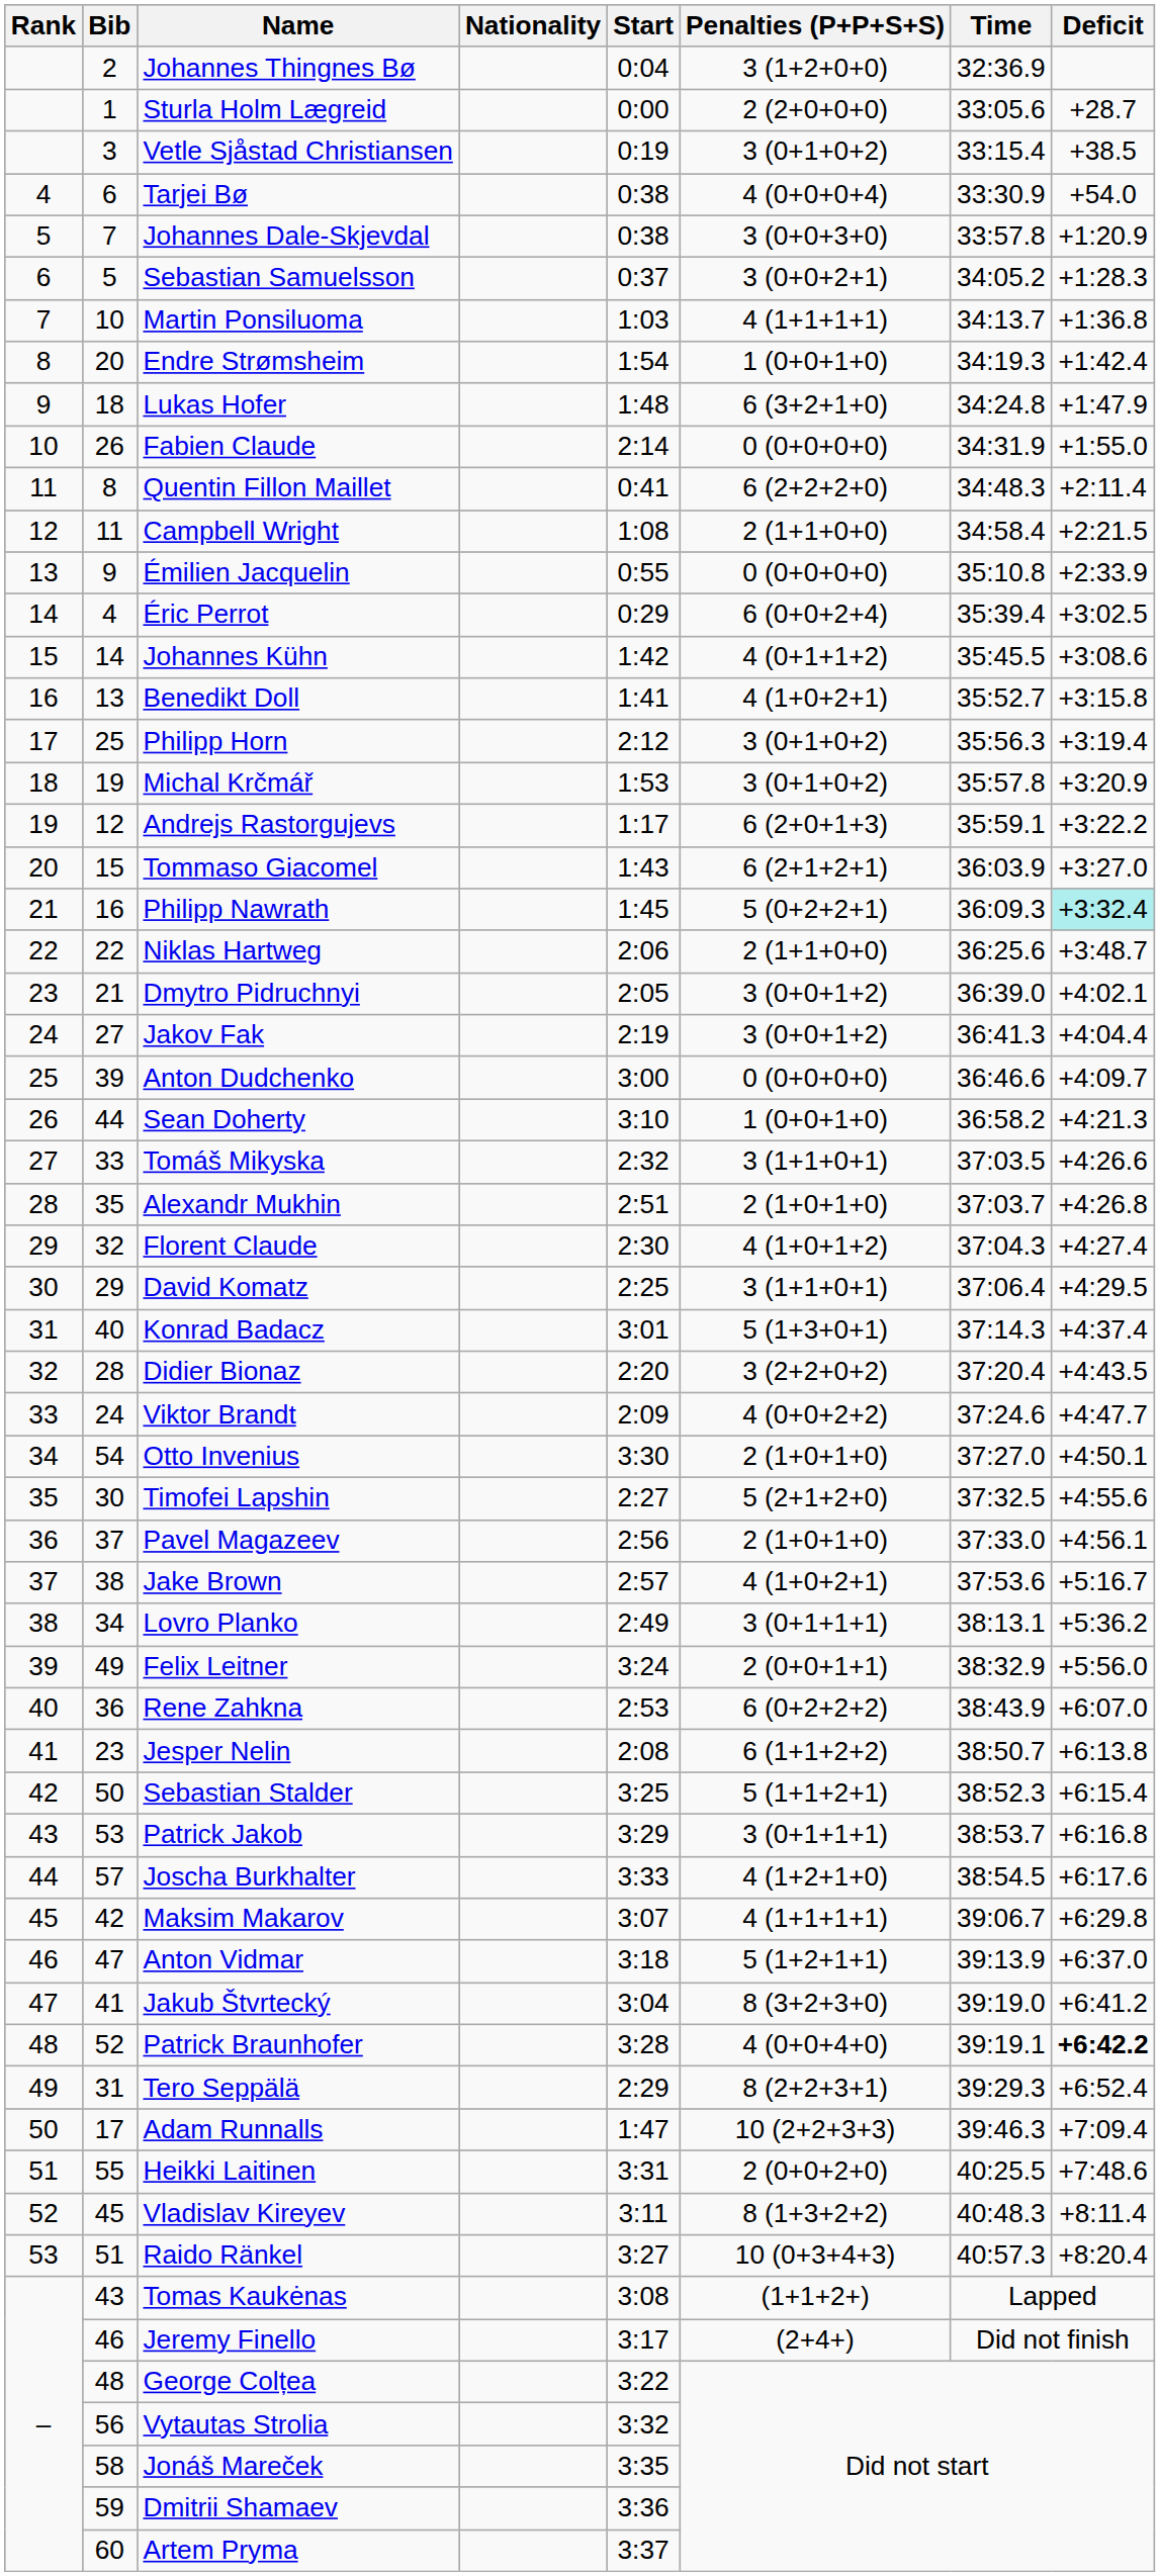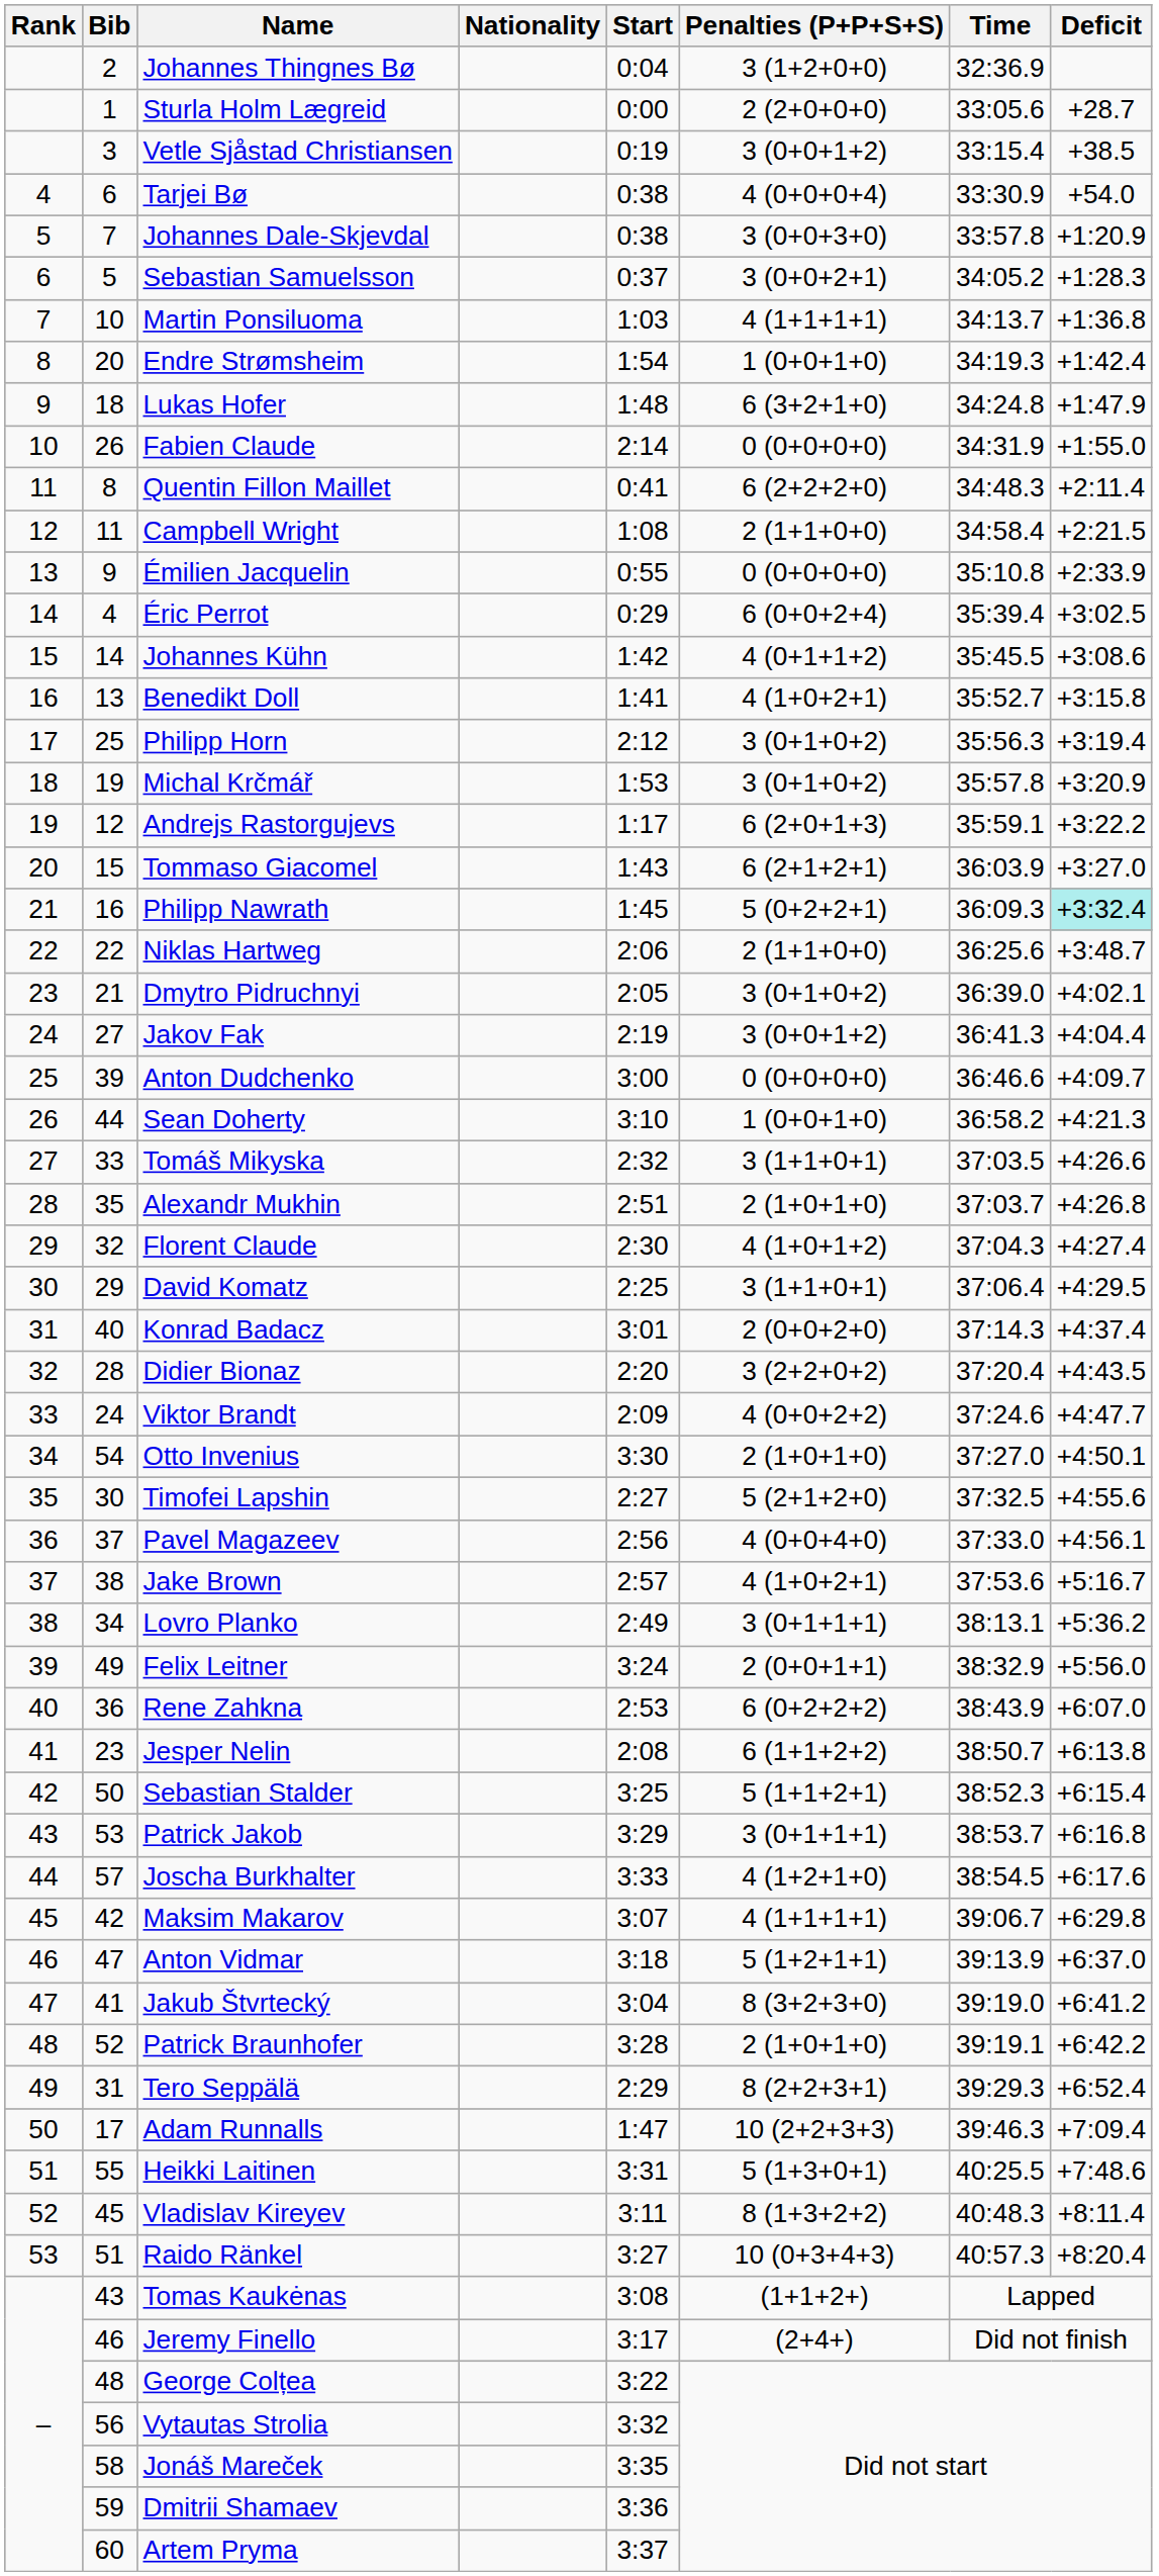 <table class="wikitable sortable" style="text-align:center">
 <tr>
 <th>Rank</th>
 <th>Bib</th>
 <th>Name</th>
 <th>Nationality</th>
 <th>Start</th>
 <th>Penalties (P+P+S+S)</th>
 <th>Time</th>
 <th>Deficit</th>
 </tr>
 <tr>
 <td></td>
 <td>2</td>
 <td align=left><a href='#'>Johannes Thingnes Bø</a></td>
 <td align=left></td>
 <td>0:04</td>
 <td>3 (1+2+0+0)</td>
 <td>32:36.9</td>
 <td></td>
 </tr>
 <tr>
 <td></td>
 <td>1</td>
 <td align=left><a href='#'>Sturla Holm Lægreid</a></td>
 <td align=left></td>
 <td>0:00</td>
 <td>2 (2+0+0+0)</td>
 <td>33:05.6</td>
 <td>+28.7</td>
 </tr>
 <tr>
 <td></td>
 <td>3</td>
 <td align=left><a href='#'>Vetle Sjåstad Christiansen</a></td>
 <td align=left></td>
 <td>0:19</td>
-<td>3 (0+1+0+2)</td>
+<td>3 (0+0+1+2)</td>
 <td>33:15.4</td>
 <td>+38.5</td>
 </tr>
 <tr>
 <td>4</td>
 <td>6</td>
 <td align=left><a href='#'>Tarjei Bø</a></td>
 <td align=left></td>
 <td>0:38</td>
 <td>4 (0+0+0+4)</td>
 <td>33:30.9</td>
 <td>+54.0</td>
 </tr>
 <tr>
 <td>5</td>
 <td>7</td>
 <td align=left><a href='#'>Johannes Dale-Skjevdal</a></td>
 <td align=left></td>
 <td>0:38</td>
 <td>3 (0+0+3+0)</td>
 <td>33:57.8</td>
 <td>+1:20.9</td>
 </tr>
 <tr>
 <td>6</td>
 <td>5</td>
 <td align=left><a href='#'>Sebastian Samuelsson</a></td>
 <td align=left></td>
 <td>0:37</td>
 <td>3 (0+0+2+1)</td>
 <td>34:05.2</td>
 <td>+1:28.3</td>
 </tr>
 <tr>
 <td>7</td>
 <td>10</td>
 <td align=left><a href='#'>Martin Ponsiluoma</a></td>
 <td align=left></td>
 <td>1:03</td>
 <td>4 (1+1+1+1)</td>
 <td>34:13.7</td>
 <td>+1:36.8</td>
 </tr>
 <tr>
 <td>8</td>
 <td>20</td>
 <td align=left><a href='#'>Endre Strømsheim</a></td>
 <td align=left></td>
 <td>1:54</td>
 <td>1 (0+0+1+0)</td>
 <td>34:19.3</td>
 <td>+1:42.4</td>
 </tr>
 <tr>
 <td>9</td>
 <td>18</td>
 <td align=left><a href='#'>Lukas Hofer</a></td>
 <td align=left></td>
 <td>1:48</td>
 <td>6 (3+2+1+0)</td>
 <td>34:24.8</td>
 <td>+1:47.9</td>
 </tr>
 <tr>
 <td>10</td>
 <td>26</td>
 <td align=left><a href='#'>Fabien Claude</a></td>
 <td align=left></td>
 <td>2:14</td>
 <td>0 (0+0+0+0)</td>
 <td>34:31.9</td>
 <td>+1:55.0</td>
 </tr>
 <tr>
 <td>11</td>
 <td>8</td>
 <td align=left><a href='#'>Quentin Fillon Maillet</a></td>
 <td align=left></td>
 <td>0:41</td>
 <td>6 (2+2+2+0)</td>
 <td>34:48.3</td>
 <td>+2:11.4</td>
 </tr>
 <tr>
 <td>12</td>
 <td>11</td>
 <td align=left><a href='#'>Campbell Wright</a></td>
 <td align=left></td>
 <td>1:08</td>
 <td>2 (1+1+0+0)</td>
 <td>34:58.4</td>
 <td>+2:21.5</td>
 </tr>
 <tr>
 <td>13</td>
 <td>9</td>
 <td align=left><a href='#'>Émilien Jacquelin</a></td>
 <td align=left></td>
 <td>0:55</td>
 <td>0 (0+0+0+0)</td>
 <td>35:10.8</td>
 <td>+2:33.9</td>
 </tr>
 <tr>
 <td>14</td>
 <td>4</td>
 <td align=left><a href='#'>Éric Perrot</a></td>
 <td align=left></td>
 <td>0:29</td>
 <td>6 (0+0+2+4)</td>
 <td>35:39.4</td>
 <td>+3:02.5</td>
 </tr>
 <tr>
 <td>15</td>
 <td>14</td>
 <td align=left><a href='#'>Johannes Kühn</a></td>
 <td align=left></td>
 <td>1:42</td>
 <td>4 (0+1+1+2)</td>
 <td>35:45.5</td>
 <td>+3:08.6</td>
 </tr>
 <tr>
 <td>16</td>
 <td>13</td>
 <td align=left><a href='#'>Benedikt Doll</a></td>
 <td align=left></td>
 <td>1:41</td>
 <td>4 (1+0+2+1)</td>
 <td>35:52.7</td>
 <td>+3:15.8</td>
 </tr>
 <tr>
 <td>17</td>
 <td>25</td>
 <td align=left><a href='#'>Philipp Horn</a></td>
 <td align=left></td>
 <td>2:12</td>
 <td>3 (0+1+0+2)</td>
 <td>35:56.3</td>
 <td>+3:19.4</td>
 </tr>
 <tr>
 <td>18</td>
 <td>19</td>
 <td align=left><a href='#'>Michal Krčmář</a></td>
 <td align=left></td>
 <td>1:53</td>
 <td>3 (0+1+0+2)</td>
 <td>35:57.8</td>
 <td>+3:20.9</td>
 </tr>
 <tr>
 <td>19</td>
 <td>12</td>
 <td align=left><a href='#'>Andrejs Rastorgujevs</a></td>
 <td align=left></td>
 <td>1:17</td>
 <td>6 (2+0+1+3)</td>
 <td>35:59.1</td>
 <td>+3:22.2</td>
 </tr>
 <tr>
 <td>20</td>
 <td>15</td>
 <td align=left><a href='#'>Tommaso Giacomel</a></td>
 <td align=left></td>
 <td>1:43</td>
 <td>6 (2+1+2+1)</td>
 <td>36:03.9</td>
 <td>+3:27.0</td>
 </tr>
 <tr>
 <td>21</td>
 <td>16</td>
 <td align=left><a href='#'>Philipp Nawrath</a></td>
 <td align=left></td>
 <td>1:45</td>
 <td>5 (0+2+2+1)</td>
 <td>36:09.3</td>
 <td style="background: paleturquoise;">+3:32.4</td>
 </tr>
 <tr>
 <td>22</td>
 <td>22</td>
 <td align=left><a href='#'>Niklas Hartweg</a></td>
 <td align=left></td>
 <td>2:06</td>
 <td>2 (1+1+0+0)</td>
 <td>36:25.6</td>
 <td>+3:48.7</td>
 </tr>
 <tr>
 <td>23</td>
 <td>21</td>
 <td align=left><a href='#'>Dmytro Pidruchnyi</a></td>
 <td align=left></td>
 <td>2:05</td>
-<td>3 (0+0+1+2)</td>
+<td>3 (0+1+0+2)</td>
 <td>36:39.0</td>
 <td>+4:02.1</td>
 </tr>
 <tr>
 <td>24</td>
 <td>27</td>
 <td align=left><a href='#'>Jakov Fak</a></td>
 <td align=left></td>
 <td>2:19</td>
 <td>3 (0+0+1+2)</td>
 <td>36:41.3</td>
 <td>+4:04.4</td>
 </tr>
 <tr>
 <td>25</td>
 <td>39</td>
 <td align=left><a href='#'>Anton Dudchenko</a></td>
 <td align=left></td>
 <td>3:00</td>
 <td>0 (0+0+0+0)</td>
 <td>36:46.6</td>
 <td>+4:09.7</td>
 </tr>
 <tr>
 <td>26</td>
 <td>44</td>
 <td align=left><a href='#'>Sean Doherty</a></td>
 <td align=left></td>
 <td>3:10</td>
 <td>1 (0+0+1+0)</td>
 <td>36:58.2</td>
 <td>+4:21.3</td>
 </tr>
 <tr>
 <td>27</td>
 <td>33</td>
 <td align=left><a href='#'>Tomáš Mikyska</a></td>
 <td align=left></td>
 <td>2:32</td>
 <td>3 (1+1+0+1)</td>
 <td>37:03.5</td>
 <td>+4:26.6</td>
 </tr>
 <tr>
 <td>28</td>
 <td>35</td>
 <td align=left><a href='#'>Alexandr Mukhin</a></td>
 <td align=left></td>
 <td>2:51</td>
 <td>2 (1+0+1+0)</td>
 <td>37:03.7</td>
 <td>+4:26.8</td>
 </tr>
 <tr>
 <td>29</td>
 <td>32</td>
 <td align=left><a href='#'>Florent Claude</a></td>
 <td align=left></td>
 <td>2:30</td>
 <td>4 (1+0+1+2)</td>
 <td>37:04.3</td>
 <td>+4:27.4</td>
 </tr>
 <tr>
 <td>30</td>
 <td>29</td>
 <td align=left><a href='#'>David Komatz</a></td>
 <td align=left></td>
 <td>2:25</td>
 <td>3 (1+1+0+1)</td>
 <td>37:06.4</td>
 <td>+4:29.5</td>
 </tr>
 <tr>
 <td>31</td>
 <td>40</td>
 <td align=left><a href='#'>Konrad Badacz</a></td>
 <td align=left></td>
 <td>3:01</td>
-<td>5 (1+3+0+1)</td>
+<td>2 (0+0+2+0)</td>
 <td>37:14.3</td>
 <td>+4:37.4</td>
 </tr>
 <tr>
 <td>32</td>
 <td>28</td>
 <td align=left><a href='#'>Didier Bionaz</a></td>
 <td align=left></td>
 <td>2:20</td>
 <td>3 (2+2+0+2)</td>
 <td>37:20.4</td>
 <td>+4:43.5</td>
 </tr>
 <tr>
 <td>33</td>
 <td>24</td>
 <td align=left><a href='#'>Viktor Brandt</a></td>
 <td align=left></td>
 <td>2:09</td>
 <td>4 (0+0+2+2)</td>
 <td>37:24.6</td>
 <td>+4:47.7</td>
 </tr>
 <tr>
 <td>34</td>
 <td>54</td>
 <td align=left><a href='#'>Otto Invenius</a></td>
 <td align=left></td>
 <td>3:30</td>
 <td>2 (1+0+1+0)</td>
 <td>37:27.0</td>
 <td>+4:50.1</td>
 </tr>
 <tr>
 <td>35</td>
 <td>30</td>
 <td align=left><a href='#'>Timofei Lapshin</a></td>
 <td align=left></td>
 <td>2:27</td>
 <td>5 (2+1+2+0)</td>
 <td>37:32.5</td>
 <td>+4:55.6</td>
 </tr>
 <tr>
 <td>36</td>
 <td>37</td>
 <td align=left><a href='#'>Pavel Magazeev</a></td>
 <td align=left></td>
 <td>2:56</td>
-<td>2 (1+0+1+0)</td>
+<td>4 (0+0+4+0)</td>
 <td>37:33.0</td>
 <td>+4:56.1</td>
 </tr>
 <tr>
 <td>37</td>
 <td>38</td>
 <td align=left><a href='#'>Jake Brown</a></td>
 <td align=left></td>
 <td>2:57</td>
 <td>4 (1+0+2+1)</td>
 <td>37:53.6</td>
 <td>+5:16.7</td>
 </tr>
 <tr>
 <td>38</td>
 <td>34</td>
 <td align=left><a href='#'>Lovro Planko</a></td>
 <td align=left></td>
 <td>2:49</td>
 <td>3 (0+1+1+1)</td>
 <td>38:13.1</td>
 <td>+5:36.2</td>
 </tr>
 <tr>
 <td>39</td>
 <td>49</td>
 <td align=left><a href='#'>Felix Leitner</a></td>
 <td align=left></td>
 <td>3:24</td>
 <td>2 (0+0+1+1)</td>
 <td>38:32.9</td>
 <td>+5:56.0</td>
 </tr>
 <tr>
 <td>40</td>
 <td>36</td>
 <td align=left><a href='#'>Rene Zahkna</a></td>
 <td align=left></td>
 <td>2:53</td>
 <td>6 (0+2+2+2)</td>
 <td>38:43.9</td>
 <td>+6:07.0</td>
 </tr>
 <tr>
 <td>41</td>
 <td>23</td>
 <td align=left><a href='#'>Jesper Nelin</a></td>
 <td align=left></td>
 <td>2:08</td>
 <td>6 (1+1+2+2)</td>
 <td>38:50.7</td>
 <td>+6:13.8</td>
 </tr>
 <tr>
 <td>42</td>
 <td>50</td>
 <td align=left><a href='#'>Sebastian Stalder</a></td>
 <td align=left></td>
 <td>3:25</td>
 <td>5 (1+1+2+1)</td>
 <td>38:52.3</td>
 <td>+6:15.4</td>
 </tr>
 <tr>
 <td>43</td>
 <td>53</td>
 <td align=left><a href='#'>Patrick Jakob</a></td>
 <td align=left></td>
 <td>3:29</td>
 <td>3 (0+1+1+1)</td>
 <td>38:53.7</td>
 <td>+6:16.8</td>
 </tr>
 <tr>
 <td>44</td>
 <td>57</td>
 <td align=left><a href='#'>Joscha Burkhalter</a></td>
 <td align=left></td>
 <td>3:33</td>
 <td>4 (1+2+1+0)</td>
 <td>38:54.5</td>
 <td>+6:17.6</td>
 </tr>
 <tr>
 <td>45</td>
 <td>42</td>
 <td align=left><a href='#'>Maksim Makarov</a></td>
 <td align=left></td>
 <td>3:07</td>
 <td>4 (1+1+1+1)</td>
 <td>39:06.7</td>
 <td>+6:29.8</td>
 </tr>
 <tr>
 <td>46</td>
 <td>47</td>
 <td align=left><a href='#'>Anton Vidmar</a></td>
 <td align=left></td>
 <td>3:18</td>
 <td>5 (1+2+1+1)</td>
 <td>39:13.9</td>
 <td>+6:37.0</td>
 </tr>
 <tr>
 <td>47</td>
 <td>41</td>
 <td align=left><a href='#'>Jakub Štvrtecký</a></td>
 <td align=left></td>
 <td>3:04</td>
 <td>8 (3+2+3+0)</td>
 <td>39:19.0</td>
 <td>+6:41.2</td>
 </tr>
 <tr>
 <td>48</td>
 <td>52</td>
 <td align=left><a href='#'>Patrick Braunhofer</a></td>
 <td align=left></td>
 <td>3:28</td>
-<td>4 (0+0+4+0)</td>
+<td>2 (1+0+1+0)</td>
 <td>39:19.1</td>
-<td><strong>+6:42.2</strong></td>
+<td>+6:42.2</td>
 </tr>
 <tr>
 <td>49</td>
 <td>31</td>
 <td align=left><a href='#'>Tero Seppälä</a></td>
 <td align=left></td>
 <td>2:29</td>
 <td>8 (2+2+3+1)</td>
 <td>39:29.3</td>
 <td>+6:52.4</td>
 </tr>
 <tr>
 <td>50</td>
 <td>17</td>
 <td align=left><a href='#'>Adam Runnalls</a></td>
 <td align=left></td>
 <td>1:47</td>
 <td>10 (2+2+3+3)</td>
 <td>39:46.3</td>
 <td>+7:09.4</td>
 </tr>
 <tr>
 <td>51</td>
 <td>55</td>
 <td align=left><a href='#'>Heikki Laitinen</a></td>
 <td align=left></td>
 <td>3:31</td>
-<td>2 (0+0+2+0)</td>
+<td>5 (1+3+0+1)</td>
 <td>40:25.5</td>
 <td>+7:48.6</td>
 </tr>
 <tr>
 <td>52</td>
 <td>45</td>
 <td align=left><a href='#'>Vladislav Kireyev</a></td>
 <td align=left></td>
 <td>3:11</td>
 <td>8 (1+3+2+2)</td>
 <td>40:48.3</td>
 <td>+8:11.4</td>
 </tr>
 <tr>
 <td>53</td>
 <td>51</td>
 <td align=left><a href='#'>Raido Ränkel</a></td>
 <td align=left></td>
 <td>3:27</td>
 <td>10 (0+3+4+3)</td>
 <td>40:57.3</td>
 <td>+8:20.4</td>
 </tr>
 <tr>
 <td rowspan=7>–</td>
 <td>43</td>
 <td align=left><a href='#'>Tomas Kaukėnas</a></td>
 <td align=left></td>
 <td>3:08</td>
 <td>(1+1+2+)</td>
 <td colspan=2>Lapped</td>
 </tr>
 <tr>
 <td>46</td>
 <td align=left><a href='#'>Jeremy Finello</a></td>
 <td align=left></td>
 <td>3:17</td>
 <td>(2+4+)</td>
 <td colspan=2>Did not finish</td>
 </tr>
 <tr>
 <td>48</td>
 <td align=left><a href='#'>George Colțea</a></td>
 <td align=left></td>
 <td>3:22</td>
 <td colspan=3 rowspan=5>Did not start</td>
 </tr>
 <tr>
 <td>56</td>
 <td align=left><a href='#'>Vytautas Strolia</a></td>
 <td align=left></td>
 <td>3:32</td>
 </tr>
 <tr>
 <td>58</td>
 <td align=left><a href='#'>Jonáš Mareček</a></td>
 <td align=left></td>
 <td>3:35</td>
 </tr>
 <tr>
 <td>59</td>
 <td align=left><a href='#'>Dmitrii Shamaev</a></td>
 <td align=left></td>
 <td>3:36</td>
 </tr>
 <tr>
 <td>60</td>
 <td align=left><a href='#'>Artem Pryma</a></td>
 <td align=left></td>
 <td>3:37</td>
 </tr>
 </table>
